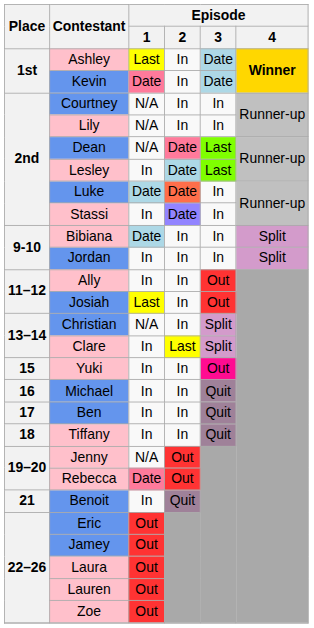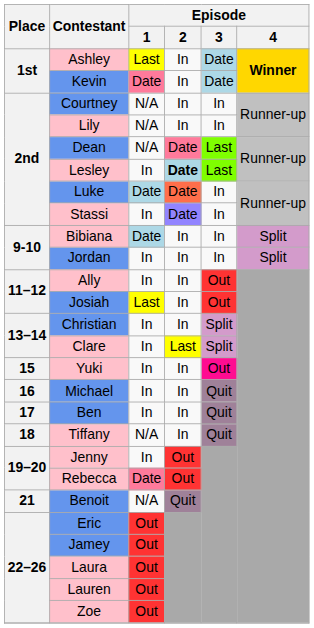 <table class="wikitable" style="text-align:center">
 <tr>
 <th rowspan="2">Place</th>
 <th rowspan="2">Contestant</th>
 <th colspan="4">Episode</th>
 </tr>
 <tr>
 <th>1</th>
 <th>2</th>
 <th>3</th>
 <th>4</th>
 </tr>
 <tr>
 <th rowspan="2">1st</th>
 <td bgcolor="#ffc0cb">Ashley</td>
 <td bgcolor="#FFFF00">Last</td>
 <td>In</td>
 <td bgcolor="#add8e6">Date</td>
 <td rowspan="2" bgcolor="gold"><strong>Winner</strong></td>
 </tr>
 <tr>
 <td bgcolor="#6495ed">Kevin</td>
 <td bgcolor="#FF7A9B">Date</td>
 <td>In</td>
 <td bgcolor="#add8e6">Date</td>
 </tr>
 <tr>
 <th rowspan="6">2nd</th>
 <td bgcolor="#6495ed">Courtney</td>
 <td>N/A</td>
 <td>In</td>
 <td>In</td>
 <td rowspan="2" bgcolor="silver">Runner-up</td>
 </tr>
 <tr>
 <td bgcolor="#ffc0cb">Lily</td>
 <td>N/A</td>
 <td>In</td>
 <td>In</td>
 </tr>
 <tr>
 <td bgcolor="#6495ed">Dean</td>
 <td>N/A</td>
 <td bgcolor="#FF7A9B">Date</td>
 <td bgcolor="#7fff00">Last</td>
 <td rowspan="2" bgcolor="silver">Runner-up</td>
 </tr>
 <tr>
 <td bgcolor="#ffc0cb">Lesley</td>
 <td>In</td>
-<td bgcolor="#add8e6">Date</td>
+<td bgcolor="#add8e6"><strong>Date</strong></td>
 <td bgcolor="#7fff00">Last</td>
 </tr>
 <tr>
 <td bgcolor="#6495ed">Luke</td>
 <td bgcolor="#add8e6">Date</td>
 <td bgcolor="#ff6e4a">Date</td>
 <td>In</td>
 <td rowspan="2" bgcolor="silver">Runner-up</td>
 </tr>
 <tr>
 <td bgcolor="#ffc0cb">Stassi</td>
 <td>In</td>
 <td bgcolor="#9284ff">Date</td>
 <td>In</td>
 </tr>
 <tr>
 <th rowspan="2">9-10</th>
 <td bgcolor="#ffc0cb">Bibiana</td>
 <td bgcolor="#add8e6">Date</td>
 <td>In</td>
 <td>In</td>
 <td bgcolor="#D39BCB">Split</td>
 </tr>
 <tr>
 <td bgcolor="#6495ed">Jordan</td>
 <td>In</td>
 <td>In</td>
 <td>In</td>
 <td bgcolor="#D39BCB">Split</td>
 </tr>
 <tr>
 <th rowspan="2">11–12</th>
 <td bgcolor="#ffc0cb">Ally</td>
 <td>In</td>
 <td>In</td>
 <td bgcolor="#FF3333">Out</td>
 <td rowspan="16" bgcolor="darkgray"></td>
 </tr>
 <tr>
 <td bgcolor="#6495ed">Josiah</td>
 <td bgcolor="#FFFF00">Last</td>
 <td>In</td>
 <td bgcolor="#FF3333">Out</td>
 </tr>
 <tr>
 <th rowspan="2">13–14</th>
 <td bgcolor="#6495ed">Christian</td>
-<td>N/A</td>
+<td>In</td>
 <td>In</td>
 <td bgcolor="#D39BCB">Split</td>
 </tr>
 <tr>
 <td bgcolor="#ffc0cb">Clare</td>
 <td>In</td>
 <td bgcolor="#FFFF00">Last</td>
 <td bgcolor="#D39BCB">Split</td>
 </tr>
 <tr>
 <th>15</th>
 <td bgcolor="#ffc0cb">Yuki</td>
 <td>In</td>
 <td>In</td>
 <td bgcolor="#FF0C91">Out</td>
 </tr>
 <tr>
 <th>16</th>
 <td bgcolor="#6495ed">Michael</td>
 <td>In</td>
 <td>In</td>
 <td bgcolor="#9F8199">Quit</td>
 </tr>
 <tr>
 <th>17</th>
 <td bgcolor="#6495ed">Ben</td>
 <td>In</td>
 <td>In</td>
 <td bgcolor="#9F8199">Quit</td>
 </tr>
 <tr>
 <th>18</th>
 <td bgcolor="#ffc0cb">Tiffany</td>
-<td>In</td>
+<td>N/A</td>
 <td>In</td>
 <td bgcolor="#9F8199">Quit</td>
 </tr>
 <tr>
 <th rowspan="2">19–20</th>
 <td bgcolor="#ffc0cb">Jenny</td>
-<td>N/A</td>
+<td>In</td>
 <td bgcolor="#ff3333">Out</td>
 <td rowspan="8" bgcolor="darkgray"></td>
 </tr>
 <tr>
 <td bgcolor="#ffc0cb">Rebecca</td>
 <td bgcolor="#FF7A9B">Date</td>
 <td bgcolor="#ff3333">Out</td>
 </tr>
 <tr>
 <th>21</th>
 <td bgcolor="#6495ed">Benoit</td>
-<td>In</td>
+<td>N/A</td>
 <td bgcolor="#9F8199">Quit</td>
 </tr>
 <tr>
 <th rowspan="5">22–26</th>
 <td bgcolor="#6495ed">Eric</td>
 <td bgcolor="#ff3333">Out</td>
 <td rowspan="5" bgcolor="darkgray"></td>
 </tr>
 <tr>
 <td bgcolor="#6495ed">Jamey</td>
 <td bgcolor="#ff3333">Out</td>
 </tr>
 <tr>
 <td bgcolor="#ffc0cb">Laura</td>
 <td bgcolor="#ff3333">Out</td>
 </tr>
 <tr>
 <td bgcolor="#ffc0cb">Lauren</td>
 <td bgcolor="#ff3333">Out</td>
 </tr>
 <tr>
 <td bgcolor="#ffc0cb">Zoe</td>
 <td bgcolor="#ff3333">Out</td>
 </tr>
 <tr>
 </tr>
 </table>
